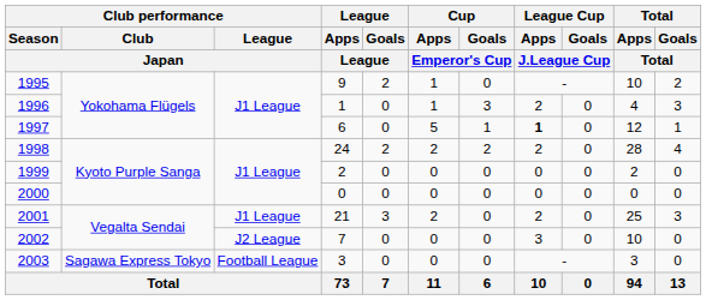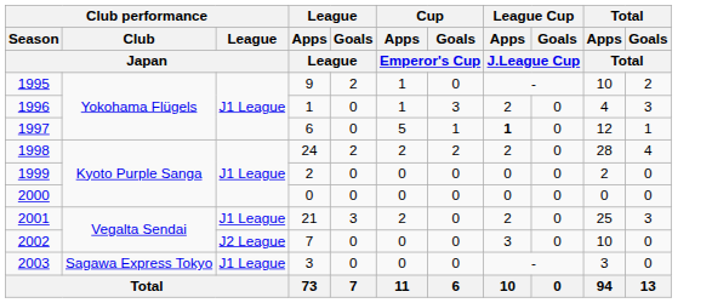 <table class="wikitable" style="text-align:center;">
 <tr>
 <th colspan=3>Club performance</th>
 <th colspan=2>League</th>
 <th colspan=2>Cup</th>
 <th colspan=2>League Cup</th>
 <th colspan=2>Total</th>
 </tr>
 <tr>
 <th>Season</th>
 <th>Club</th>
 <th>League</th>
 <th>Apps</th>
 <th>Goals</th>
 <th>Apps</th>
 <th>Goals</th>
 <th>Apps</th>
 <th>Goals</th>
 <th>Apps</th>
 <th>Goals</th>
 </tr>
 <tr>
 <th colspan=3>Japan</th>
 <th colspan=2>League</th>
 <th colspan=2><a href='#'>Emperor's Cup</a></th>
 <th colspan=2><a href='#'>J.League Cup</a></th>
 <th colspan=2>Total</th>
 </tr>
 <tr>
 <td><a href='#'>1995</a></td>
 <td rowspan="3"><a href='#'>Yokohama Flügels</a></td>
 <td rowspan="3"><a href='#'>J1 League</a></td>
 <td>9</td>
 <td>2</td>
 <td>1</td>
 <td>0</td>
 <td colspan="2">-</td>
 <td>10</td>
 <td>2</td>
 </tr>
 <tr>
 <td><a href='#'>1996</a></td>
 <td>1</td>
 <td>0</td>
 <td>1</td>
 <td>3</td>
 <td>2</td>
 <td>0</td>
 <td>4</td>
 <td>3</td>
 </tr>
 <tr>
 <td><a href='#'>1997</a></td>
 <td>6</td>
 <td>0</td>
 <td>5</td>
 <td>1</td>
 <td><strong>1</strong></td>
 <td>0</td>
 <td>12</td>
 <td>1</td>
 </tr>
 <tr>
 <td><a href='#'>1998</a></td>
 <td rowspan="3"><a href='#'>Kyoto Purple Sanga</a></td>
 <td rowspan="3"><a href='#'>J1 League</a></td>
 <td>24</td>
 <td>2</td>
 <td>2</td>
 <td>2</td>
 <td>2</td>
 <td>0</td>
 <td>28</td>
 <td>4</td>
 </tr>
 <tr>
 <td><a href='#'>1999</a></td>
 <td>2</td>
 <td>0</td>
 <td>0</td>
 <td>0</td>
 <td>0</td>
 <td>0</td>
 <td>2</td>
 <td>0</td>
 </tr>
 <tr>
 <td><a href='#'>2000</a></td>
 <td>0</td>
 <td>0</td>
 <td>0</td>
 <td>0</td>
 <td>0</td>
 <td>0</td>
 <td>0</td>
 <td>0</td>
 </tr>
 <tr>
 <td><a href='#'>2001</a></td>
 <td rowspan="2"><a href='#'>Vegalta Sendai</a></td>
 <td><a href='#'>J1 League</a></td>
 <td>21</td>
 <td>3</td>
 <td>2</td>
 <td>0</td>
 <td>2</td>
 <td>0</td>
 <td>25</td>
 <td>3</td>
 </tr>
 <tr>
 <td><a href='#'>2002</a></td>
 <td><a href='#'>J2 League</a></td>
 <td>7</td>
 <td>0</td>
 <td>0</td>
 <td>0</td>
 <td>3</td>
 <td>0</td>
 <td>10</td>
 <td>0</td>
 </tr>
 <tr>
 <td><a href='#'>2003</a></td>
 <td><a href='#'>Sagawa Express Tokyo</a></td>
-<td><a href='#'>Football League</a></td>
+<td><a href='#'>J1 League</a></td>
 <td>3</td>
 <td>0</td>
 <td>0</td>
 <td>0</td>
 <td colspan="2">-</td>
 <td>3</td>
 <td>0</td>
 </tr>
 <tr>
 <th colspan=3>Total</th>
 <th>73</th>
 <th>7</th>
 <th>11</th>
 <th>6</th>
 <th>10</th>
 <th>0</th>
 <th>94</th>
 <th>13</th>
 </tr>
 </table>
